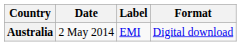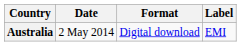 <table class="wikitable plainrowheaders">
 <tr>
 <th scope="col">Country</th>
 <th scope="col">Date</th>
+<th scope="col">Format</th>
 <th scope="col">Label</th>
-<th scope="col">Format</th>
 </tr>
 <tr>
 <th scope="row">Australia</th>
 <td>2 May 2014</td>
+<td><a href='#'>Digital download</a></td>
 <td><a href='#'>EMI</a></td>
-<td><a href='#'>Digital download</a></td>
 </tr>
 </table>
